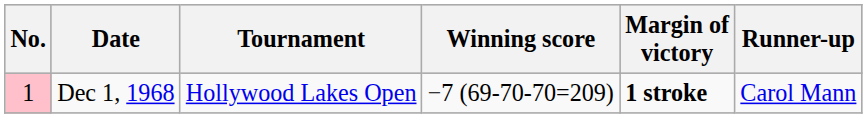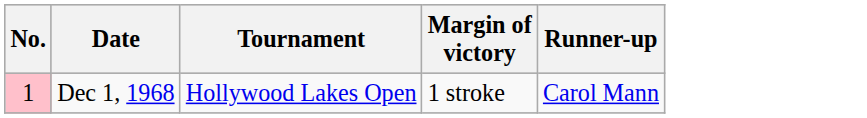 <table class="wikitable" style="font-size:95%;">
 <tr>
 <th>No.</th>
 <th>Date</th>
 <th>Tournament</th>
-<th>Winning score</th>
 <th>Margin of<br>victory</th>
 <th>Runner-up</th>
 </tr>
 <tr>
 <td align=center style="background: pink;">1</td>
 <td>Dec 1, <a href='#'>1968</a></td>
 <td><a href='#'>Hollywood Lakes Open</a></td>
-<td>−7 (69-70-70=209)</td>
-<td><strong>1 stroke</strong></td>
+<td>1 stroke</td>
 <td> <a href='#'>Carol Mann</a></td>
 </tr>
 </table>
